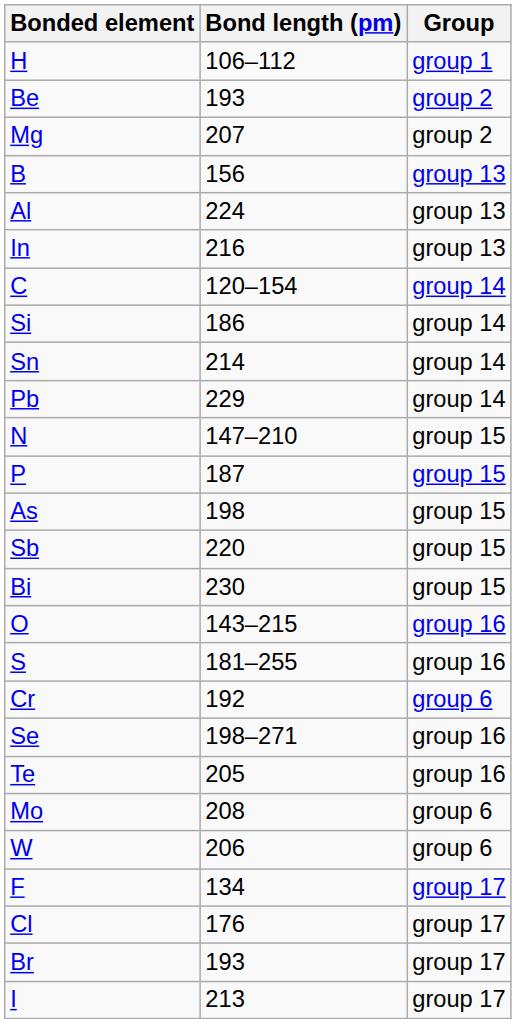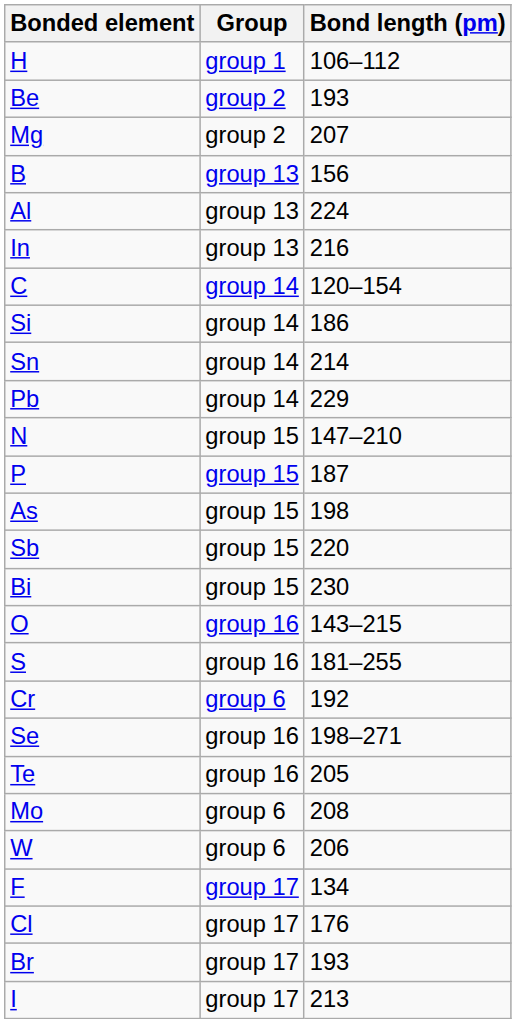 <table align="center"  class="wikitable sortable">
 <tr>
 <th>Bonded element</th>
+<th>Group</th>
 <th>Bond length (<a href='#'>pm</a>)</th>
-<th>Group</th>
 </tr>
 <tr>
 <td><a href='#'>H</a></td>
+<td data-sort-value="1"><a href='#'>group 1</a></td>
 <td>106–112</td>
-<td data-sort-value="1"><a href='#'>group 1</a></td>
 </tr>
 <tr>
 <td><a href='#'>Be</a></td>
+<td data-sort-value="2"><a href='#'>group 2</a></td>
 <td>193</td>
-<td data-sort-value="2"><a href='#'>group 2</a></td>
 </tr>
 <tr>
 <td><a href='#'>Mg</a></td>
+<td data-sort-value="2">group 2</td>
 <td>207</td>
-<td data-sort-value="2">group 2</td>
 </tr>
 <tr>
 <td><a href='#'>B</a></td>
+<td data-sort-value="13"><a href='#'>group 13</a></td>
 <td>156</td>
-<td data-sort-value="13"><a href='#'>group 13</a></td>
 </tr>
 <tr>
 <td><a href='#'>Al</a></td>
+<td data-sort-value="13">group 13</td>
 <td>224</td>
-<td data-sort-value="13">group 13</td>
 </tr>
 <tr>
 <td><a href='#'>In</a></td>
+<td data-sort-value="13">group 13</td>
 <td>216</td>
-<td data-sort-value="13">group 13</td>
 </tr>
 <tr>
 <td><a href='#'>C</a></td>
+<td data-sort-value="14"><a href='#'>group 14</a></td>
 <td>120–154</td>
-<td data-sort-value="14"><a href='#'>group 14</a></td>
 </tr>
 <tr>
 <td><a href='#'>Si</a></td>
+<td data-sort-value="14">group 14</td>
 <td>186</td>
-<td data-sort-value="14">group 14</td>
 </tr>
 <tr>
 <td><a href='#'>Sn</a></td>
+<td data-sort-value="14">group 14</td>
 <td>214</td>
-<td data-sort-value="14">group 14</td>
 </tr>
 <tr>
 <td><a href='#'>Pb</a></td>
+<td data-sort-value="14">group 14</td>
 <td>229</td>
-<td data-sort-value="14">group 14</td>
 </tr>
 <tr>
 <td><a href='#'>N</a></td>
+<td data-sort-value="15">group 15</td>
 <td>147–210</td>
-<td data-sort-value="15">group 15</td>
 </tr>
 <tr>
 <td><a href='#'>P</a></td>
+<td data-sort-value="15"><a href='#'>group 15</a></td>
 <td>187</td>
-<td data-sort-value="15"><a href='#'>group 15</a></td>
 </tr>
 <tr>
 <td><a href='#'>As</a></td>
+<td data-sort-value="15">group 15</td>
 <td>198</td>
-<td data-sort-value="15">group 15</td>
 </tr>
 <tr>
 <td><a href='#'>Sb</a></td>
+<td data-sort-value="15">group 15</td>
 <td>220</td>
-<td data-sort-value="15">group 15</td>
 </tr>
 <tr>
 <td><a href='#'>Bi</a></td>
+<td data-sort-value="15">group 15</td>
 <td>230</td>
-<td data-sort-value="15">group 15</td>
 </tr>
 <tr>
 <td><a href='#'>O</a></td>
+<td data-sort-value="16"><a href='#'>group 16</a></td>
 <td>143–215</td>
-<td data-sort-value="16"><a href='#'>group 16</a></td>
 </tr>
 <tr>
 <td><a href='#'>S</a></td>
+<td data-sort-value="16">group 16</td>
 <td>181–255</td>
-<td data-sort-value="16">group 16</td>
 </tr>
 <tr>
 <td><a href='#'>Cr</a></td>
+<td data-sort-value="6"><a href='#'>group 6</a></td>
 <td>192</td>
-<td data-sort-value="6"><a href='#'>group 6</a></td>
 </tr>
 <tr>
 <td><a href='#'>Se</a></td>
+<td data-sort-value="16">group 16</td>
 <td>198–271</td>
-<td data-sort-value="16">group 16</td>
 </tr>
 <tr>
 <td><a href='#'>Te</a></td>
+<td data-sort-value="16">group 16</td>
 <td>205</td>
-<td data-sort-value="16">group 16</td>
 </tr>
 <tr>
 <td><a href='#'>Mo</a></td>
+<td data-sort-value="6">group 6</td>
 <td>208</td>
-<td data-sort-value="6">group 6</td>
 </tr>
 <tr>
 <td><a href='#'>W</a></td>
+<td data-sort-value="6">group 6</td>
 <td>206</td>
-<td data-sort-value="6">group 6</td>
 </tr>
 <tr>
 <td><a href='#'>F</a></td>
+<td data-sort-value="17"><a href='#'>group 17</a></td>
 <td>134</td>
-<td data-sort-value="17"><a href='#'>group 17</a></td>
 </tr>
 <tr>
 <td><a href='#'>Cl</a></td>
+<td data-sort-value="17">group 17</td>
 <td>176</td>
-<td data-sort-value="17">group 17</td>
 </tr>
 <tr>
 <td><a href='#'>Br</a></td>
+<td data-sort-value="17">group 17</td>
 <td>193</td>
-<td data-sort-value="17">group 17</td>
 </tr>
 <tr>
 <td><a href='#'>I</a></td>
+<td data-sort-value="17">group 17</td>
 <td>213</td>
-<td data-sort-value="17">group 17</td>
 </tr>
 </table>
